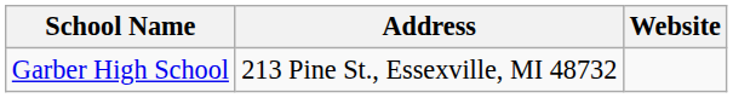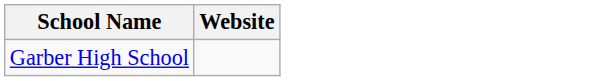 <table class="wikitable">
 <tr>
 <th>School Name</th>
-<th>Address</th>
 <th>Website</th>
 </tr>
 <tr>
 <td><a href='#'>Garber High School</a></td>
-<td>213 Pine St., Essexville, MI 48732</td>
 <td></td>
 </tr>
 </table>
